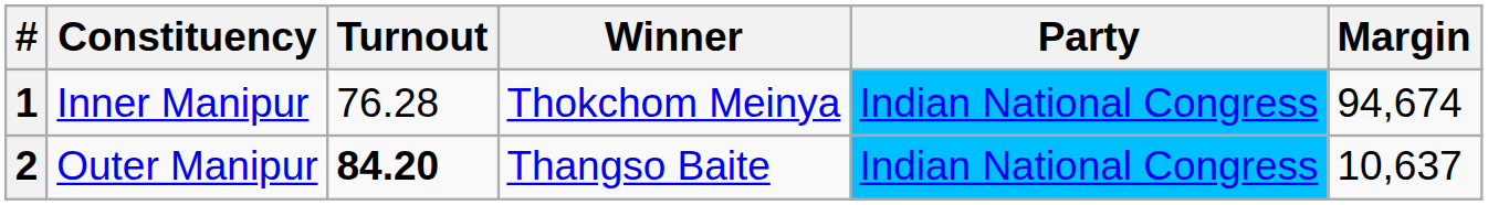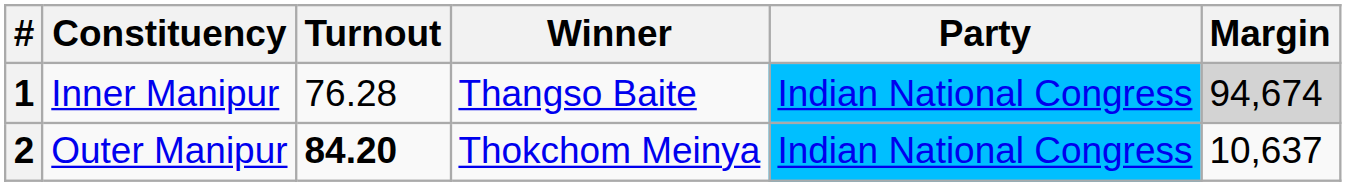 <table class="wikitable sortable">
 <tr>
 <th>#</th>
 <th>Constituency</th>
 <th>Turnout</th>
 <th>Winner</th>
 <th>Party</th>
 <th>Margin</th>
 </tr>
 <tr>
 <th>1</th>
 <td><a href='#'>Inner Manipur</a></td>
 <td>76.28 </td>
-<td><a href='#'>Thokchom Meinya</a></td>
+<td><a href='#'>Thangso Baite</a></td>
 <td bgcolor=#00bfff><a href='#'>Indian National Congress</a></td>
-<td>94,674</td>
+<td style="background: lightgrey;">94,674</td>
 </tr>
 <tr>
 <th>2</th>
 <td><a href='#'>Outer Manipur</a></td>
 <td><strong>84.20 </strong></td>
-<td><a href='#'>Thangso Baite</a></td>
+<td><a href='#'>Thokchom Meinya</a></td>
 <td bgcolor=#00bfff><a href='#'>Indian National Congress</a></td>
 <td>10,637</td>
 </tr>
 </table>
